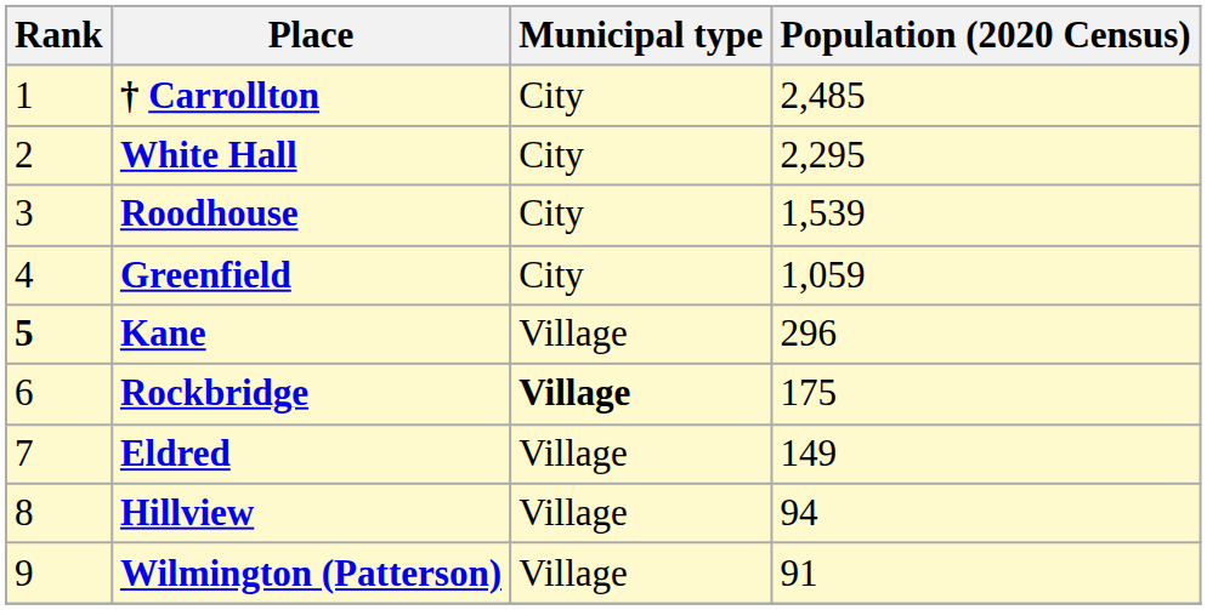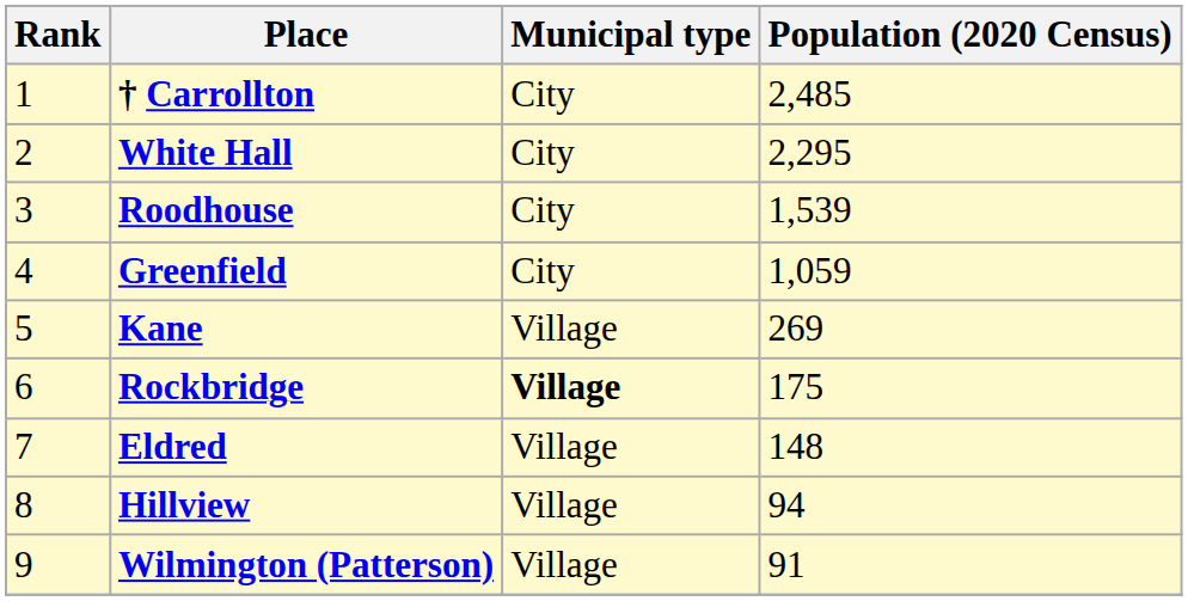 <table class="wikitable sortable">
 <tr>
 <th>Rank</th>
 <th>Place</th>
 <th>Municipal type</th>
 <th>Population (2020 Census)</th>
 </tr>
 <tr style="background-color:#FFFACD;">
 <td>1</td>
 <td><strong>†</strong> <strong><a href='#'>Carrollton</a></strong></td>
 <td>City</td>
 <td>2,485</td>
 </tr>
 <tr style="background-color:#FFFACD;">
 <td>2</td>
 <td><strong><a href='#'>White Hall</a></strong></td>
 <td>City</td>
 <td>2,295</td>
 </tr>
 <tr style="background-color:#FFFACD;">
 <td>3</td>
 <td><strong><a href='#'>Roodhouse</a></strong></td>
 <td>City</td>
 <td>1,539</td>
 </tr>
 <tr style="background-color:#FFFACD;">
 <td>4</td>
 <td><strong><a href='#'>Greenfield</a></strong></td>
 <td>City</td>
 <td>1,059</td>
 </tr>
 <tr style="background-color:#FFFACD;">
-<td><strong>5</strong></td>
+<td>5</td>
 <td><strong><a href='#'>Kane</a></strong></td>
 <td>Village</td>
-<td>296</td>
+<td>269</td>
 </tr>
 <tr style="background-color:#FFFACD;">
 <td>6</td>
 <td><strong><a href='#'>Rockbridge</a></strong></td>
 <td><strong>Village</strong></td>
 <td>175</td>
 </tr>
 <tr style="background-color:#FFFACD;">
 <td>7</td>
 <td><strong><a href='#'>Eldred</a></strong></td>
 <td>Village</td>
-<td>149</td>
+<td>148</td>
 </tr>
 <tr style="background-color:#FFFACD;">
 <td>8</td>
 <td><strong><a href='#'>Hillview</a></strong></td>
 <td>Village</td>
 <td>94</td>
 </tr>
 <tr style="background-color:#FFFACD;">
 <td>9</td>
 <td><strong><a href='#'>Wilmington (Patterson)</a></strong></td>
 <td>Village</td>
 <td>91</td>
 </tr>
 <tr style="background-color:#FFFACD;">
 </tr>
 </table>
